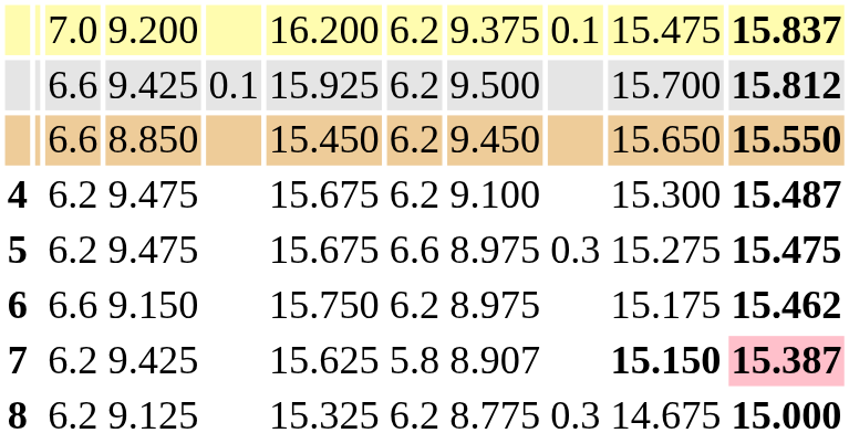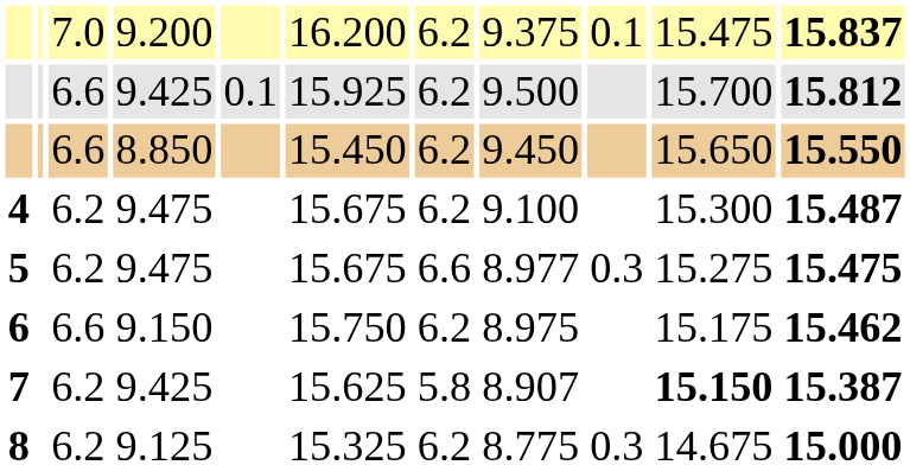 <table>
 <tr style="background:#fffcaf;">
 <td></td>
 <td align=left></td>
 <td>7.0</td>
 <td>9.200</td>
 <td></td>
 <td>16.200</td>
 <td>6.2</td>
 <td>9.375</td>
 <td>0.1</td>
 <td>15.475</td>
 <td><strong>15.837</strong></td>
 </tr>
 <tr style="background:#e5e5e5;">
 <td></td>
 <td align=left></td>
 <td>6.6</td>
 <td>9.425</td>
 <td>0.1</td>
 <td>15.925</td>
 <td>6.2</td>
 <td>9.500</td>
 <td></td>
 <td>15.700</td>
 <td><strong>15.812</strong></td>
 </tr>
 <tr style="background:#ec9;">
 <td></td>
 <td align=left></td>
 <td>6.6</td>
 <td>8.850</td>
 <td></td>
 <td>15.450</td>
 <td>6.2</td>
 <td>9.450</td>
 <td></td>
 <td>15.650</td>
 <td><strong>15.550</strong></td>
 </tr>
 <tr>
 <th>4</th>
 <td align=left></td>
 <td>6.2</td>
 <td>9.475</td>
 <td></td>
 <td>15.675</td>
 <td>6.2</td>
 <td>9.100</td>
 <td></td>
 <td>15.300</td>
 <td><strong>15.487</strong></td>
 </tr>
 <tr>
 <th>5</th>
 <td align=left></td>
 <td>6.2</td>
 <td>9.475</td>
 <td></td>
 <td>15.675</td>
 <td>6.6</td>
-<td>8.975</td>
+<td>8.977</td>
 <td>0.3</td>
 <td>15.275</td>
 <td><strong>15.475</strong></td>
 </tr>
 <tr>
 <th>6</th>
 <td align=left></td>
 <td>6.6</td>
 <td>9.150</td>
 <td></td>
 <td>15.750</td>
 <td>6.2</td>
 <td>8.975</td>
 <td></td>
 <td>15.175</td>
 <td><strong>15.462</strong></td>
 </tr>
 <tr>
 <th>7</th>
 <td align=left></td>
 <td>6.2</td>
 <td>9.425</td>
 <td></td>
 <td>15.625</td>
 <td>5.8</td>
 <td>8.907</td>
 <td></td>
 <td><strong>15.150</strong></td>
-<td style="background: pink;"><strong>15.387</strong></td>
+<td><strong>15.387</strong></td>
 </tr>
 <tr>
 <th>8</th>
 <td align=left></td>
 <td>6.2</td>
 <td>9.125</td>
 <td></td>
 <td>15.325</td>
 <td>6.2</td>
 <td>8.775</td>
 <td>0.3</td>
 <td>14.675</td>
 <td><strong>15.000</strong></td>
 </tr>
 </table>
